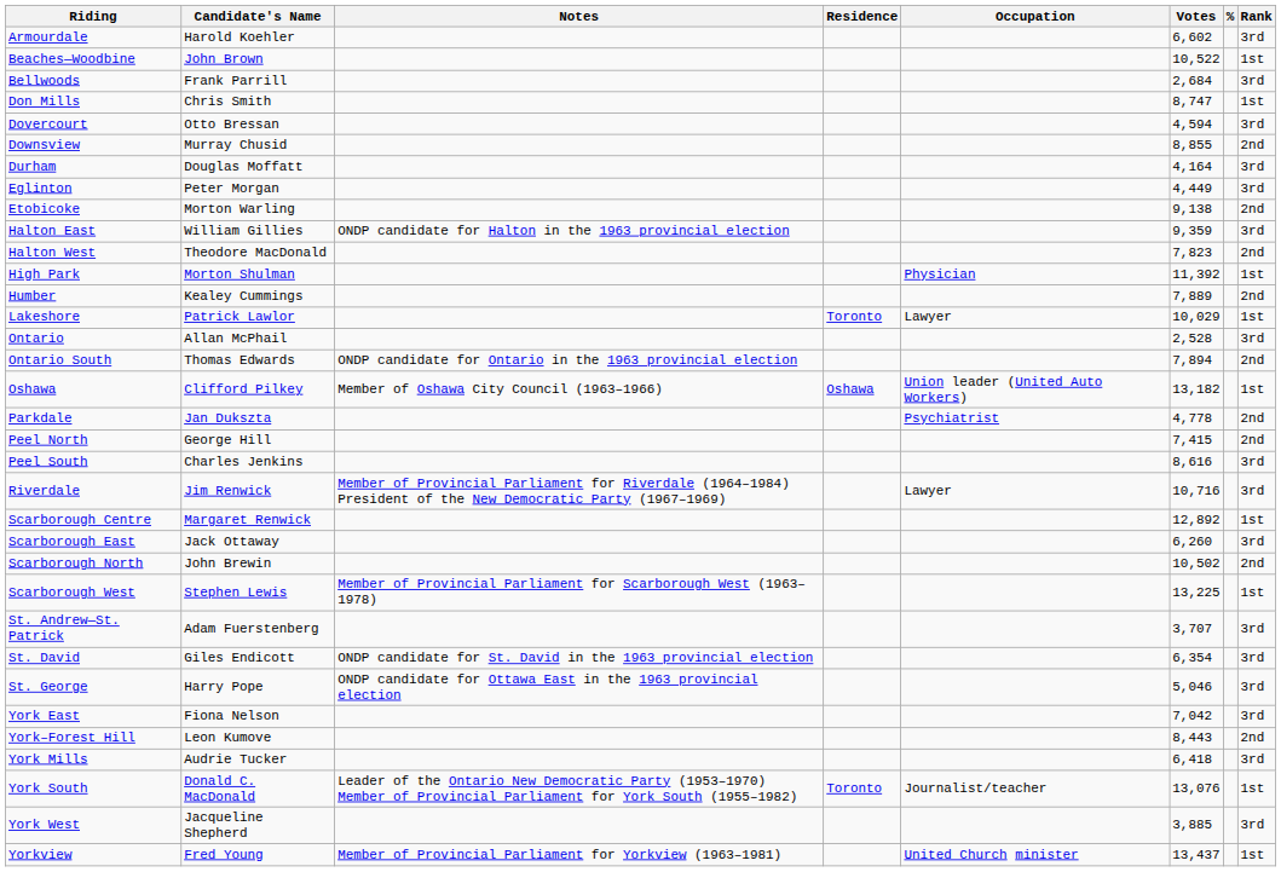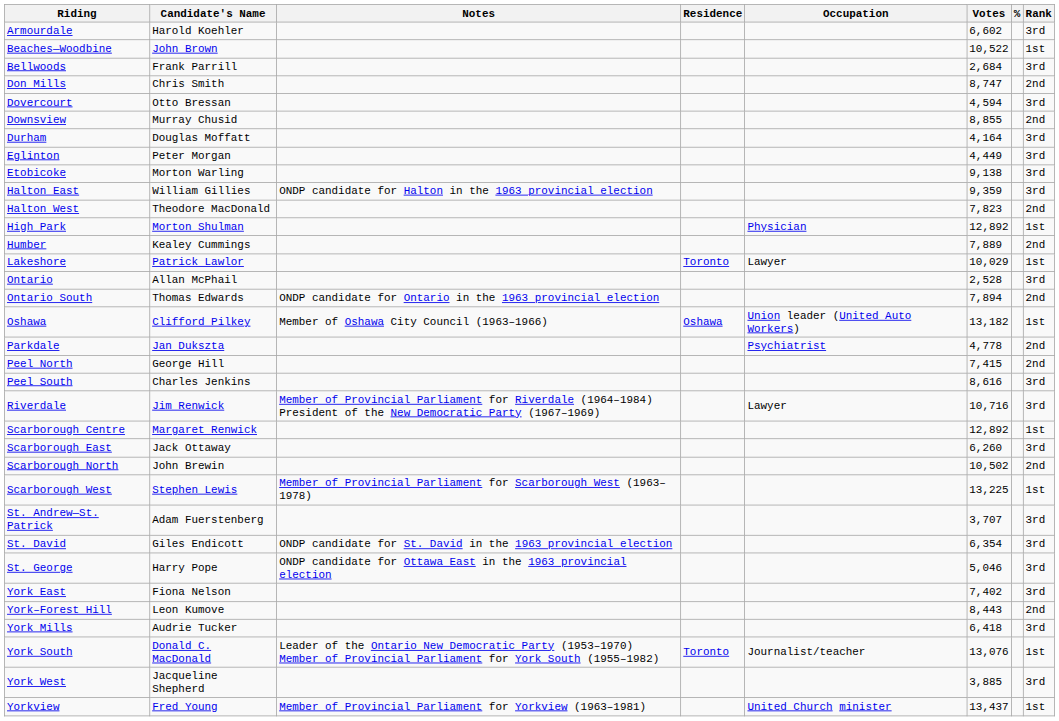 <table class="wikitable sortable">
 <tr>
 <th>Riding<br></th>
 <th>Candidate's Name</th>
 <th>Notes</th>
 <th>Residence</th>
 <th>Occupation</th>
 <th>Votes</th>
 <th>%</th>
 <th>Rank</th>
 </tr>
 <tr>
 <td><a href='#'>Armourdale</a></td>
 <td>Harold Koehler</td>
 <td></td>
 <td></td>
 <td></td>
 <td>6,602</td>
 <td></td>
 <td>3rd</td>
 </tr>
 <tr>
 <td><a href='#'>Beaches—Woodbine</a></td>
 <td><a href='#'>John Brown</a></td>
 <td></td>
 <td></td>
 <td></td>
 <td>10,522</td>
 <td></td>
 <td>1st</td>
 </tr>
 <tr>
 <td><a href='#'>Bellwoods</a></td>
 <td>Frank Parrill</td>
 <td></td>
 <td></td>
 <td></td>
 <td>2,684</td>
 <td></td>
 <td>3rd</td>
 </tr>
 <tr>
 <td><a href='#'>Don Mills</a></td>
 <td>Chris Smith</td>
 <td></td>
 <td></td>
 <td></td>
 <td>8,747</td>
 <td></td>
-<td>1st</td>
+<td>2nd</td>
 </tr>
 <tr>
 <td><a href='#'>Dovercourt</a></td>
 <td>Otto Bressan</td>
 <td></td>
 <td></td>
 <td></td>
 <td>4,594</td>
 <td></td>
 <td>3rd</td>
 </tr>
 <tr>
 <td><a href='#'>Downsview</a></td>
 <td>Murray Chusid</td>
 <td></td>
 <td></td>
 <td></td>
 <td>8,855</td>
 <td></td>
 <td>2nd</td>
 </tr>
 <tr>
 <td><a href='#'>Durham</a></td>
 <td>Douglas Moffatt</td>
 <td></td>
 <td></td>
 <td></td>
 <td>4,164</td>
 <td></td>
 <td>3rd</td>
 </tr>
 <tr>
 <td><a href='#'>Eglinton</a></td>
 <td>Peter Morgan</td>
 <td></td>
 <td></td>
 <td></td>
 <td>4,449</td>
 <td></td>
 <td>3rd</td>
 </tr>
 <tr>
 <td><a href='#'>Etobicoke</a></td>
 <td>Morton Warling</td>
 <td></td>
 <td></td>
 <td></td>
 <td>9,138</td>
 <td></td>
-<td>2nd</td>
+<td>3rd</td>
 </tr>
 <tr>
 <td><a href='#'>Halton East</a></td>
 <td>William Gillies</td>
 <td>ONDP candidate for <a href='#'>Halton</a> in the <a href='#'>1963 provincial election</a></td>
 <td></td>
 <td></td>
 <td>9,359</td>
 <td></td>
 <td>3rd</td>
 </tr>
 <tr>
 <td><a href='#'>Halton West</a></td>
 <td>Theodore MacDonald</td>
 <td></td>
 <td></td>
 <td></td>
 <td>7,823</td>
 <td></td>
 <td>2nd</td>
 </tr>
 <tr>
 <td><a href='#'>High Park</a></td>
 <td><a href='#'>Morton Shulman</a></td>
 <td></td>
 <td></td>
 <td><a href='#'>Physician</a></td>
-<td>11,392</td>
+<td>12,892</td>
 <td></td>
 <td>1st</td>
 </tr>
 <tr>
 <td><a href='#'>Humber</a></td>
 <td>Kealey Cummings</td>
 <td></td>
 <td></td>
 <td></td>
 <td>7,889</td>
 <td></td>
 <td>2nd</td>
 </tr>
 <tr>
 <td><a href='#'>Lakeshore</a></td>
 <td><a href='#'>Patrick Lawlor</a></td>
 <td></td>
 <td><a href='#'>Toronto</a></td>
 <td>Lawyer</td>
 <td>10,029</td>
 <td></td>
 <td>1st</td>
 </tr>
 <tr>
 <td><a href='#'>Ontario</a></td>
 <td>Allan McPhail</td>
 <td></td>
 <td></td>
 <td></td>
 <td>2,528</td>
 <td></td>
 <td>3rd</td>
 </tr>
 <tr>
 <td><a href='#'>Ontario South</a></td>
 <td>Thomas Edwards</td>
 <td>ONDP candidate for <a href='#'>Ontario</a> in the <a href='#'>1963 provincial election</a></td>
 <td></td>
 <td></td>
 <td>7,894</td>
 <td></td>
 <td>2nd</td>
 </tr>
 <tr>
 <td><a href='#'>Oshawa</a></td>
 <td><a href='#'>Clifford Pilkey</a></td>
 <td>Member of <a href='#'>Oshawa</a> City Council (1963–1966)</td>
 <td><a href='#'>Oshawa</a></td>
 <td><a href='#'>Union</a> leader (<a href='#'>United Auto Workers</a>)</td>
 <td>13,182</td>
 <td></td>
 <td>1st</td>
 </tr>
 <tr>
 <td><a href='#'>Parkdale</a></td>
 <td><a href='#'>Jan Dukszta</a></td>
 <td></td>
 <td></td>
 <td><a href='#'>Psychiatrist</a></td>
 <td>4,778</td>
 <td></td>
 <td>2nd</td>
 </tr>
 <tr>
 <td><a href='#'>Peel North</a></td>
 <td>George Hill</td>
 <td></td>
 <td></td>
 <td></td>
 <td>7,415</td>
 <td></td>
 <td>2nd</td>
 </tr>
 <tr>
 <td><a href='#'>Peel South</a></td>
 <td>Charles Jenkins</td>
 <td></td>
 <td></td>
 <td></td>
 <td>8,616</td>
 <td></td>
 <td>3rd</td>
 </tr>
 <tr>
 <td><a href='#'>Riverdale</a></td>
 <td><a href='#'>Jim Renwick</a></td>
 <td><a href='#'>Member of Provincial Parliament</a> for <a href='#'>Riverdale</a> (1964–1984) <br> President of the <a href='#'>New Democratic Party</a> (1967–1969)</td>
 <td></td>
 <td>Lawyer</td>
 <td>10,716</td>
 <td></td>
 <td>3rd</td>
 </tr>
 <tr>
 <td><a href='#'>Scarborough Centre</a></td>
 <td><a href='#'>Margaret Renwick</a></td>
 <td></td>
 <td></td>
 <td></td>
 <td>12,892</td>
 <td></td>
 <td>1st</td>
 </tr>
 <tr>
 <td><a href='#'>Scarborough East</a></td>
 <td>Jack Ottaway</td>
 <td></td>
 <td></td>
 <td></td>
 <td>6,260</td>
 <td></td>
 <td>3rd</td>
 </tr>
 <tr>
 <td><a href='#'>Scarborough North</a></td>
 <td>John Brewin</td>
 <td></td>
 <td></td>
 <td></td>
 <td>10,502</td>
 <td></td>
 <td>2nd</td>
 </tr>
 <tr>
 <td><a href='#'>Scarborough West</a></td>
 <td><a href='#'>Stephen Lewis</a></td>
 <td><a href='#'>Member of Provincial Parliament</a> for <a href='#'>Scarborough West</a> (1963–1978)</td>
 <td></td>
 <td></td>
 <td>13,225</td>
 <td></td>
 <td>1st</td>
 </tr>
 <tr>
 <td><a href='#'>St. Andrew—St. Patrick</a></td>
 <td>Adam Fuerstenberg</td>
 <td></td>
 <td></td>
 <td></td>
 <td>3,707</td>
 <td></td>
 <td>3rd</td>
 </tr>
 <tr>
 <td><a href='#'>St. David</a></td>
 <td>Giles Endicott</td>
 <td>ONDP candidate for <a href='#'>St. David</a> in the <a href='#'>1963 provincial election</a></td>
 <td></td>
 <td></td>
 <td>6,354</td>
 <td></td>
 <td>3rd</td>
 </tr>
 <tr>
 <td><a href='#'>St. George</a></td>
 <td>Harry Pope</td>
 <td>ONDP candidate for <a href='#'>Ottawa East</a> in the <a href='#'>1963 provincial election</a></td>
 <td></td>
 <td></td>
 <td>5,046</td>
 <td></td>
 <td>3rd</td>
 </tr>
 <tr>
 <td><a href='#'>York East</a></td>
 <td>Fiona Nelson</td>
 <td></td>
 <td></td>
 <td></td>
-<td>7,042</td>
+<td>7,402</td>
 <td></td>
 <td>3rd</td>
 </tr>
 <tr>
 <td><a href='#'>York–Forest Hill</a></td>
 <td>Leon Kumove</td>
 <td></td>
 <td></td>
 <td></td>
 <td>8,443</td>
 <td></td>
 <td>2nd</td>
 </tr>
 <tr>
 <td><a href='#'>York Mills</a></td>
 <td>Audrie Tucker</td>
 <td></td>
 <td></td>
 <td></td>
 <td>6,418</td>
 <td></td>
 <td>3rd</td>
 </tr>
 <tr>
 <td><a href='#'>York South</a></td>
 <td><a href='#'>Donald C. MacDonald</a></td>
 <td>Leader of the <a href='#'>Ontario New Democratic Party</a> (1953–1970) <br> <a href='#'>Member of Provincial Parliament</a> for <a href='#'>York South</a> (1955–1982)</td>
 <td><a href='#'>Toronto</a></td>
 <td>Journalist/teacher</td>
 <td>13,076</td>
 <td></td>
 <td>1st</td>
 </tr>
 <tr>
 <td><a href='#'>York West</a></td>
 <td>Jacqueline Shepherd</td>
 <td></td>
 <td></td>
 <td></td>
 <td>3,885</td>
 <td></td>
 <td>3rd</td>
 </tr>
 <tr>
 <td><a href='#'>Yorkview</a></td>
 <td><a href='#'>Fred Young</a></td>
 <td><a href='#'>Member of Provincial Parliament</a> for <a href='#'>Yorkview</a> (1963–1981)</td>
 <td></td>
 <td><a href='#'>United Church</a> <a href='#'>minister</a></td>
 <td>13,437</td>
 <td></td>
 <td>1st</td>
 </tr>
 </table>
